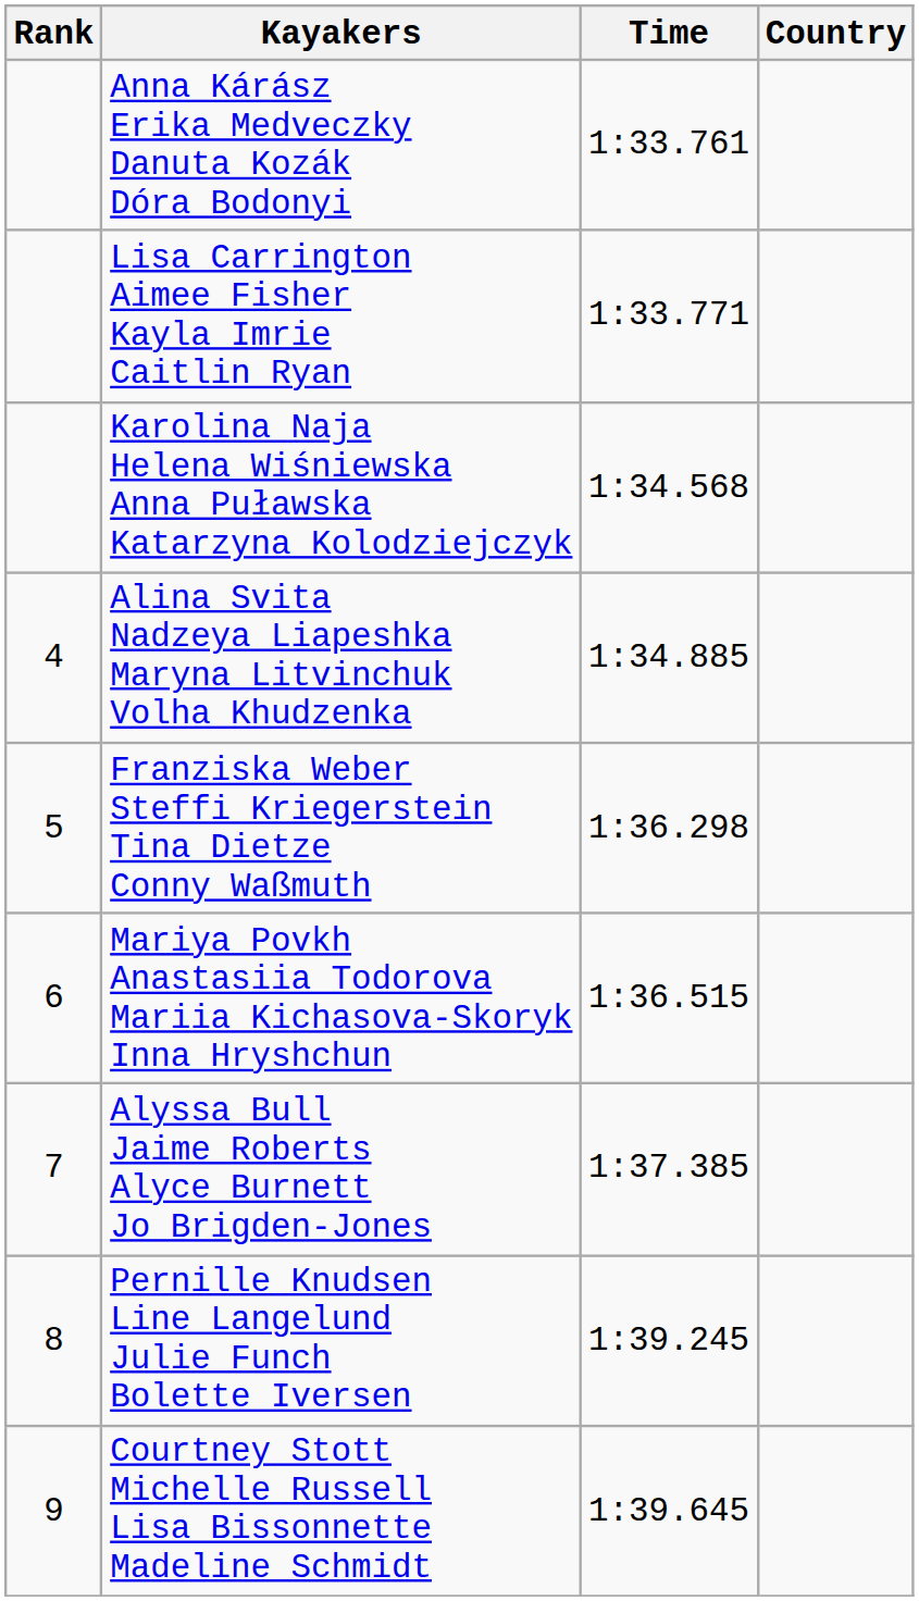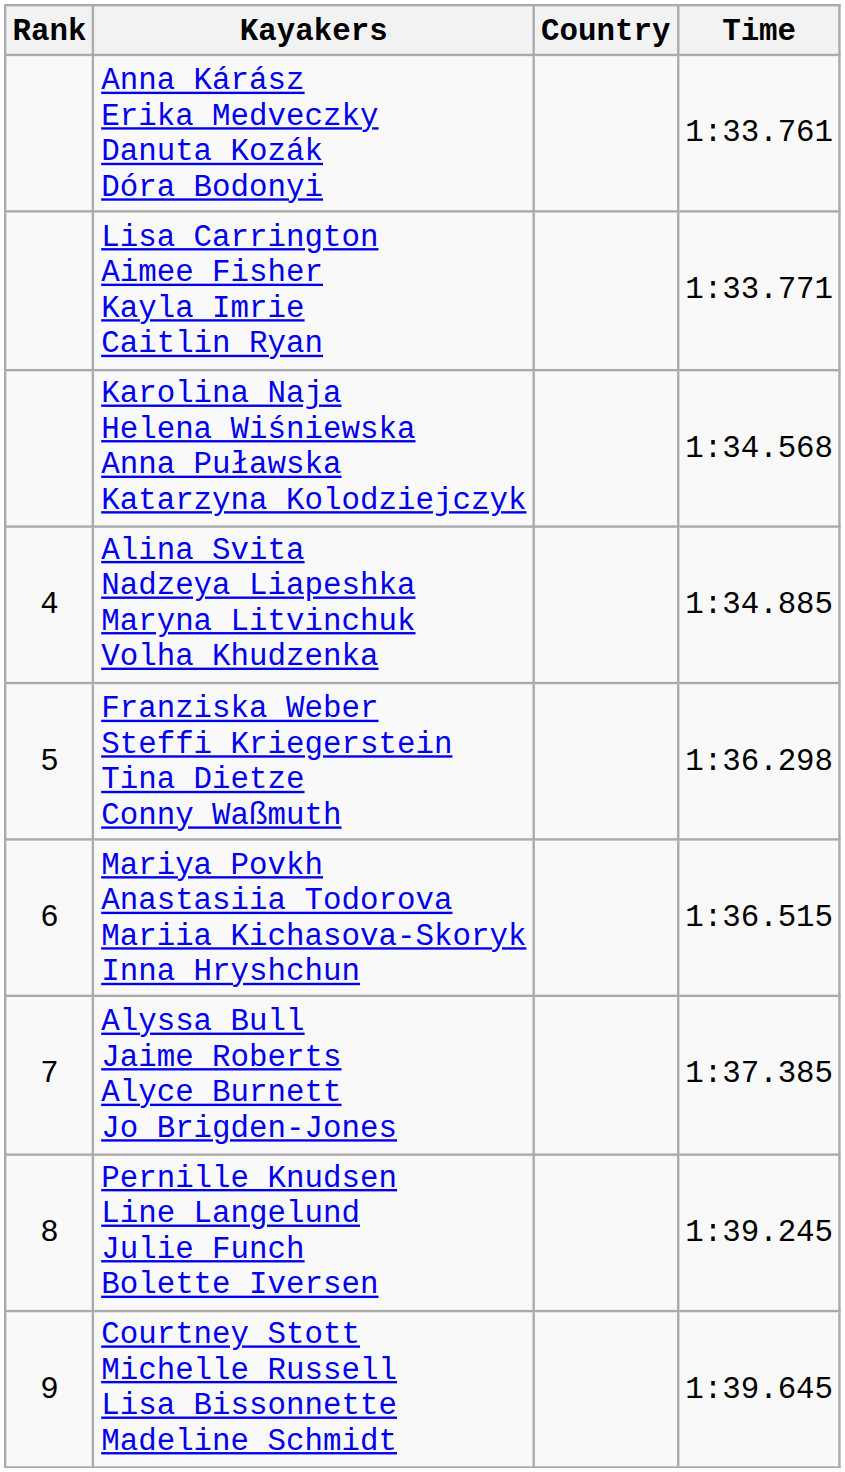 <table class="wikitable" style="text-align:center">
 <tr>
 <th>Rank</th>
 <th>Kayakers</th>
+<th>Country</th>
 <th>Time</th>
-<th>Country</th>
 </tr>
 <tr>
 <td></td>
 <td align="left"><a href='#'>Anna Kárász</a><br><a href='#'>Erika Medveczky</a><br><a href='#'>Danuta Kozák</a><br><a href='#'>Dóra Bodonyi</a></td>
+<td align="left"></td>
 <td>1:33.761</td>
-<td align="left"></td>
 </tr>
 <tr>
 <td></td>
 <td align="left"><a href='#'>Lisa Carrington</a><br><a href='#'>Aimee Fisher</a><br><a href='#'>Kayla Imrie</a><br><a href='#'>Caitlin Ryan</a></td>
+<td align="left"></td>
 <td>1:33.771</td>
-<td align="left"></td>
 </tr>
 <tr>
 <td></td>
 <td align="left"><a href='#'>Karolina Naja</a><br><a href='#'>Helena Wiśniewska</a><br><a href='#'>Anna Puławska</a><br><a href='#'>Katarzyna Kolodziejczyk</a></td>
+<td align="left"></td>
 <td>1:34.568</td>
-<td align="left"></td>
 </tr>
 <tr>
 <td>4</td>
 <td align="left"><a href='#'>Alina Svita</a><br><a href='#'>Nadzeya Liapeshka</a><br><a href='#'>Maryna Litvinchuk</a><br><a href='#'>Volha Khudzenka</a></td>
+<td align="left"></td>
 <td>1:34.885</td>
-<td align="left"></td>
 </tr>
 <tr>
 <td>5</td>
 <td align="left"><a href='#'>Franziska Weber</a><br><a href='#'>Steffi Kriegerstein</a><br><a href='#'>Tina Dietze</a><br><a href='#'>Conny Waßmuth</a></td>
+<td align="left"></td>
 <td>1:36.298</td>
-<td align="left"></td>
 </tr>
 <tr>
 <td>6</td>
 <td align="left"><a href='#'>Mariya Povkh</a><br><a href='#'>Anastasiia Todorova</a><br><a href='#'>Mariia Kichasova-Skoryk</a><br><a href='#'>Inna Hryshchun</a></td>
+<td align="left"></td>
 <td>1:36.515</td>
-<td align="left"></td>
 </tr>
 <tr>
 <td>7</td>
 <td align="left"><a href='#'>Alyssa Bull</a><br><a href='#'>Jaime Roberts</a><br><a href='#'>Alyce Burnett</a><br><a href='#'>Jo Brigden-Jones</a></td>
+<td align="left"></td>
 <td>1:37.385</td>
-<td align="left"></td>
 </tr>
 <tr>
 <td>8</td>
 <td align="left"><a href='#'>Pernille Knudsen</a><br><a href='#'>Line Langelund</a><br><a href='#'>Julie Funch</a><br><a href='#'>Bolette Iversen</a></td>
+<td align="left"></td>
 <td>1:39.245</td>
-<td align="left"></td>
 </tr>
 <tr>
 <td>9</td>
 <td align="left"><a href='#'>Courtney Stott</a><br><a href='#'>Michelle Russell</a><br><a href='#'>Lisa Bissonnette</a><br><a href='#'>Madeline Schmidt</a></td>
+<td align="left"></td>
 <td>1:39.645</td>
-<td align="left"></td>
 </tr>
 </table>
